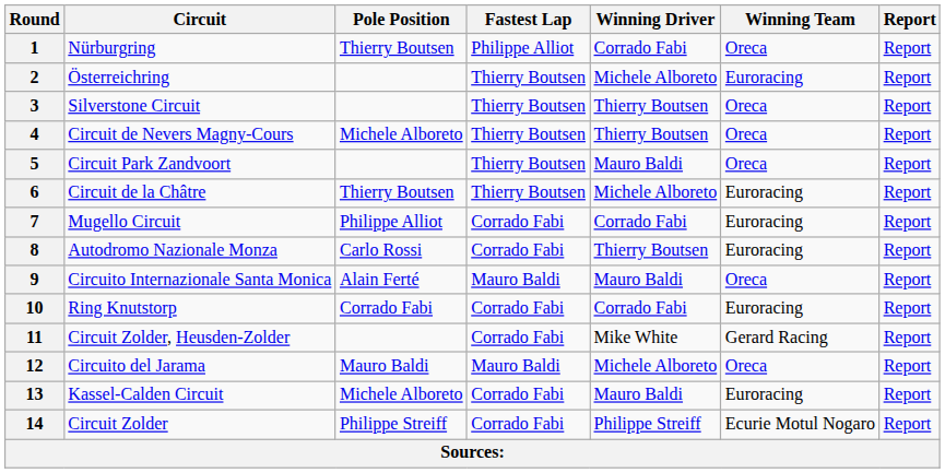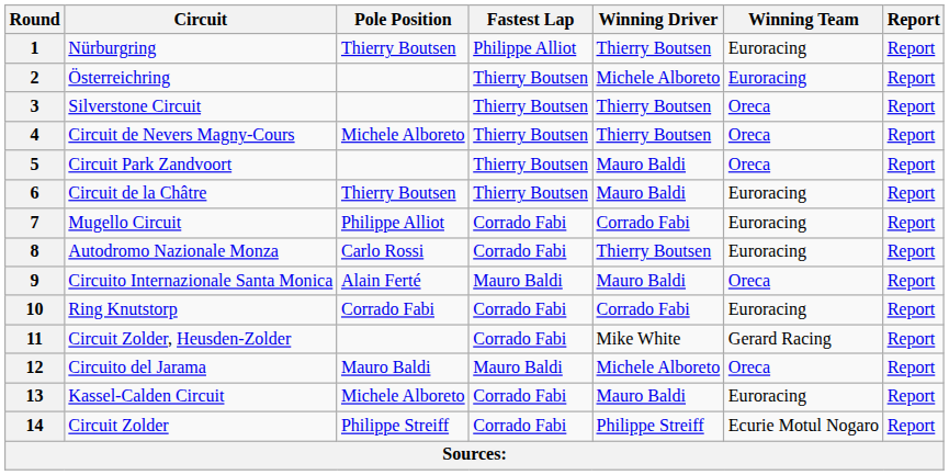 <table class="wikitable" style="font-size: 85%;">
 <tr>
 <th colspan="2">Round</th>
 <th>Circuit</th>
 <th>Pole Position</th>
 <th>Fastest Lap</th>
 <th>Winning Driver</th>
 <th>Winning Team</th>
 <th>Report</th>
 </tr>
 <tr>
 <th colspan="2">1</th>
 <td> <a href='#'>Nürburgring</a></td>
 <td> <a href='#'>Thierry Boutsen</a></td>
 <td> <a href='#'>Philippe Alliot</a></td>
-<td> <a href='#'>Corrado Fabi</a></td>
-<td><a href='#'>Oreca</a></td>
+<td> <a href='#'>Thierry Boutsen</a></td>
+<td>Euroracing</td>
 <td><a href='#'>Report</a></td>
 </tr>
 <tr>
 <th colspan="2">2</th>
 <td> <a href='#'>Österreichring</a></td>
 <td></td>
 <td> <a href='#'>Thierry Boutsen</a></td>
 <td> <a href='#'>Michele Alboreto</a></td>
 <td><a href='#'>Euroracing</a></td>
 <td><a href='#'>Report</a></td>
 </tr>
 <tr>
 <th colspan="2">3</th>
 <td> <a href='#'>Silverstone Circuit</a></td>
 <td></td>
 <td> <a href='#'>Thierry Boutsen</a></td>
 <td> <a href='#'>Thierry Boutsen</a></td>
 <td><a href='#'>Oreca</a></td>
 <td><a href='#'>Report</a></td>
 </tr>
 <tr>
 <th colspan="2">4</th>
 <td> <a href='#'>Circuit de Nevers Magny-Cours</a></td>
 <td> <a href='#'>Michele Alboreto</a></td>
 <td> <a href='#'>Thierry Boutsen</a></td>
 <td> <a href='#'>Thierry Boutsen</a></td>
 <td><a href='#'>Oreca</a></td>
 <td><a href='#'>Report</a></td>
 </tr>
 <tr>
 <th colspan="2">5</th>
 <td> <a href='#'>Circuit Park Zandvoort</a></td>
 <td></td>
 <td> <a href='#'>Thierry Boutsen</a></td>
 <td> <a href='#'>Mauro Baldi</a></td>
 <td><a href='#'>Oreca</a></td>
 <td><a href='#'>Report</a></td>
 </tr>
 <tr>
 <th colspan="2">6</th>
 <td> <a href='#'>Circuit de la Châtre</a></td>
 <td> <a href='#'>Thierry Boutsen</a></td>
 <td> <a href='#'>Thierry Boutsen</a></td>
-<td> <a href='#'>Michele Alboreto</a></td>
+<td> <a href='#'>Mauro Baldi</a></td>
 <td>Euroracing</td>
 <td><a href='#'>Report</a></td>
 </tr>
 <tr>
 <th colspan="2">7</th>
 <td> <a href='#'>Mugello Circuit</a></td>
 <td> <a href='#'>Philippe Alliot</a></td>
 <td> <a href='#'>Corrado Fabi</a></td>
 <td> <a href='#'>Corrado Fabi</a></td>
 <td>Euroracing</td>
 <td><a href='#'>Report</a></td>
 </tr>
 <tr>
 <th colspan="2">8</th>
 <td> <a href='#'>Autodromo Nazionale Monza</a></td>
 <td> <a href='#'>Carlo Rossi</a></td>
 <td> <a href='#'>Corrado Fabi</a></td>
 <td> <a href='#'>Thierry Boutsen</a></td>
 <td>Euroracing</td>
 <td><a href='#'>Report</a></td>
 </tr>
 <tr>
 <th colspan="2">9</th>
 <td> <a href='#'>Circuito Internazionale Santa Monica</a></td>
 <td> <a href='#'>Alain Ferté</a></td>
 <td> <a href='#'>Mauro Baldi</a></td>
 <td> <a href='#'>Mauro Baldi</a></td>
 <td><a href='#'>Oreca</a></td>
 <td><a href='#'>Report</a></td>
 </tr>
 <tr>
 <th colspan="2">10</th>
 <td> <a href='#'>Ring Knutstorp</a></td>
 <td> <a href='#'>Corrado Fabi</a></td>
 <td> <a href='#'>Corrado Fabi</a></td>
 <td> <a href='#'>Corrado Fabi</a></td>
 <td>Euroracing</td>
 <td><a href='#'>Report</a></td>
 </tr>
 <tr>
 <th colspan="2">11</th>
 <td> <a href='#'>Circuit Zolder</a>, <a href='#'>Heusden-Zolder</a></td>
 <td></td>
 <td> <a href='#'>Corrado Fabi</a></td>
 <td> Mike White</td>
 <td>Gerard Racing</td>
 <td><a href='#'>Report</a></td>
 </tr>
 <tr>
 <th colspan="2">12</th>
 <td> <a href='#'>Circuito del Jarama</a></td>
 <td> <a href='#'>Mauro Baldi</a></td>
 <td> <a href='#'>Mauro Baldi</a></td>
 <td> <a href='#'>Michele Alboreto</a></td>
 <td><a href='#'>Oreca</a></td>
 <td><a href='#'>Report</a></td>
 </tr>
 <tr>
 <th colspan="2">13</th>
 <td> <a href='#'>Kassel-Calden Circuit</a></td>
 <td> <a href='#'>Michele Alboreto</a></td>
 <td> <a href='#'>Corrado Fabi</a></td>
 <td> <a href='#'>Mauro Baldi</a></td>
 <td>Euroracing</td>
 <td><a href='#'>Report</a></td>
 </tr>
 <tr>
 <th colspan="2">14</th>
 <td> <a href='#'>Circuit Zolder</a></td>
 <td> <a href='#'>Philippe Streiff</a></td>
 <td> <a href='#'>Corrado Fabi</a></td>
 <td> <a href='#'>Philippe Streiff</a></td>
 <td>Ecurie Motul Nogaro</td>
 <td><a href='#'>Report</a></td>
 </tr>
 <tr>
 <th colspan="9">Sources:</th>
 </tr>
 </table>
